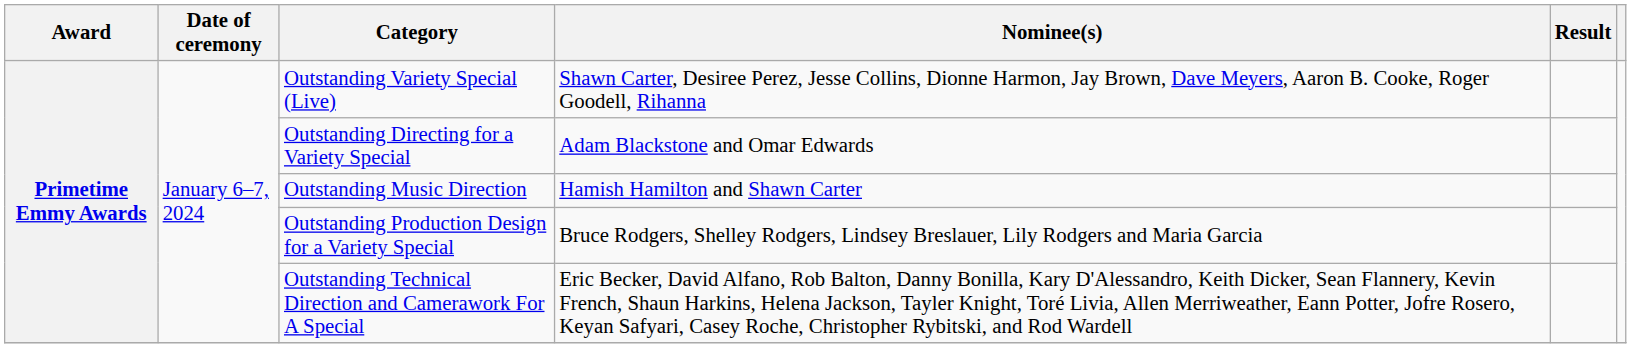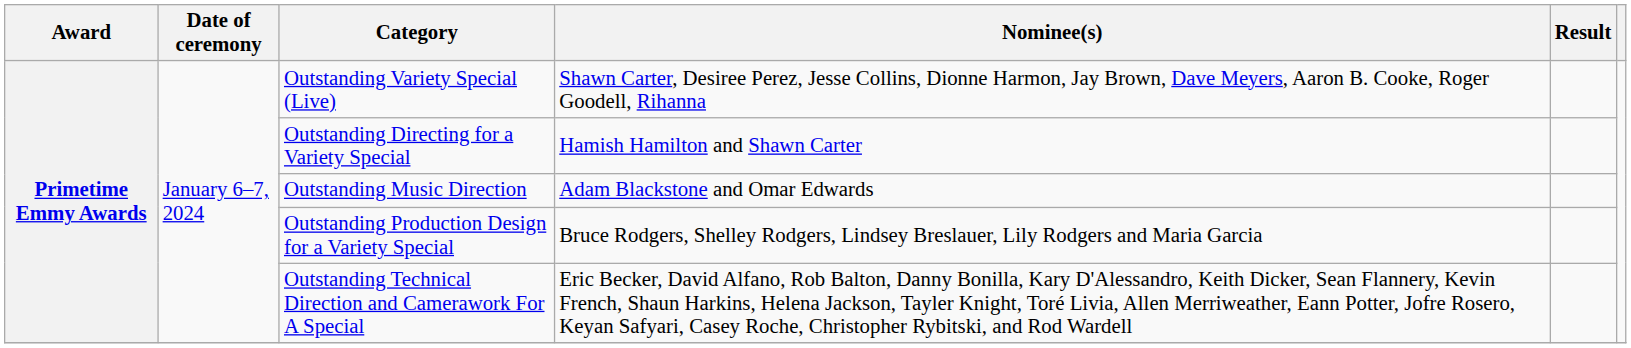 <table class="wikitable sortable plainrowheaders">
 <tr>
 <th>Award</th>
 <th>Date of ceremony</th>
 <th>Category</th>
 <th>Nominee(s)</th>
 <th>Result</th>
 <th></th>
 </tr>
 <tr>
 <th scope="row" rowspan="5"><a href='#'>Primetime Emmy Awards</a></th>
 <td rowspan="5"><a href='#'>January 6–7, 2024</a></td>
 <td><a href='#'>Outstanding Variety Special (Live)</a></td>
 <td><a href='#'>Shawn Carter</a>, Desiree Perez, Jesse Collins, Dionne Harmon, Jay Brown, <a href='#'>Dave Meyers</a>, Aaron B. Cooke, Roger Goodell, <a href='#'>Rihanna</a></td>
 <td></td>
 <td align="center" rowspan="5"></td>
 </tr>
 <tr>
 <td><a href='#'>Outstanding Directing for a Variety Special</a></td>
-<td><a href='#'>Adam Blackstone</a> and Omar Edwards</td>
+<td><a href='#'>Hamish Hamilton</a> and <a href='#'>Shawn Carter</a></td>
 <td></td>
 </tr>
 <tr>
 <td><a href='#'>Outstanding Music Direction</a></td>
-<td><a href='#'>Hamish Hamilton</a> and <a href='#'>Shawn Carter</a></td>
+<td><a href='#'>Adam Blackstone</a> and Omar Edwards</td>
 <td></td>
 </tr>
 <tr>
 <td><a href='#'>Outstanding Production Design for a Variety Special</a></td>
 <td>Bruce Rodgers, Shelley Rodgers, Lindsey Breslauer, Lily Rodgers and Maria Garcia</td>
 <td></td>
 </tr>
 <tr>
 <td><a href='#'>Outstanding Technical Direction and Camerawork For A Special</a></td>
 <td>Eric Becker, David Alfano, Rob Balton, Danny Bonilla, Kary D'Alessandro, Keith Dicker, Sean Flannery, Kevin French, Shaun Harkins, Helena Jackson, Tayler Knight, Toré Livia, Allen Merriweather, Eann Potter, Jofre Rosero, Keyan Safyari, Casey Roche, Christopher Rybitski, and Rod Wardell</td>
 <td></td>
 </tr>
 <tr>
 </tr>
 </table>
